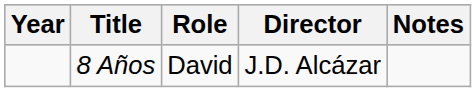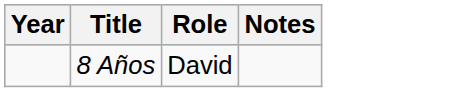 <table class="wikitable sortable">
 <tr>
 <th>Year</th>
 <th>Title</th>
 <th>Role</th>
-<th>Director</th>
 <th class="unsortable">Notes</th>
 </tr>
 <tr>
 <td></td>
 <td><em>8 Años</em></td>
 <td>David</td>
-<td>J.D. Alcázar</td>
 <td></td>
 </tr>
 </table>
